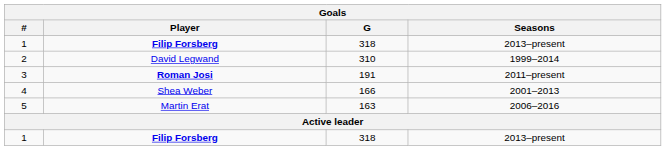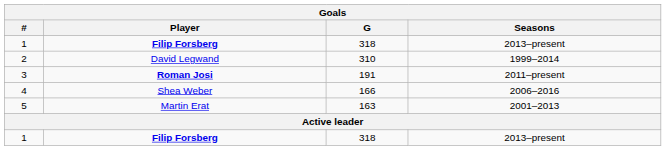 <table class="wikitable" style="text-align: center; font-size: 95%" width="80%">
 <tr>
 <th colspan="4">Goals</th>
 </tr>
 <tr>
 <th>#</th>
 <th>Player</th>
 <th>G</th>
 <th>Seasons</th>
 </tr>
 <tr>
 <td>1</td>
 <td><strong><a href='#'>Filip Forsberg</a></strong></td>
 <td>318</td>
 <td>2013–present</td>
 </tr>
 <tr>
 <td>2</td>
 <td><a href='#'>David Legwand</a></td>
 <td>310</td>
 <td>1999–2014</td>
 </tr>
 <tr>
 <td>3</td>
 <td><strong><a href='#'>Roman Josi</a></strong></td>
 <td>191</td>
 <td>2011–present</td>
 </tr>
 <tr>
 <td>4</td>
 <td><a href='#'>Shea Weber</a></td>
 <td>166</td>
-<td>2001–2013</td>
+<td>2006–2016</td>
 </tr>
 <tr>
 <td>5</td>
 <td><a href='#'>Martin Erat</a></td>
 <td>163</td>
-<td>2006–2016</td>
+<td>2001–2013</td>
 </tr>
 <tr>
 <th colspan="4">Active leader</th>
 </tr>
 <tr>
 <td>1</td>
 <td><strong><a href='#'>Filip Forsberg</a></strong></td>
 <td>318</td>
 <td>2013–present</td>
 </tr>
 </table>
